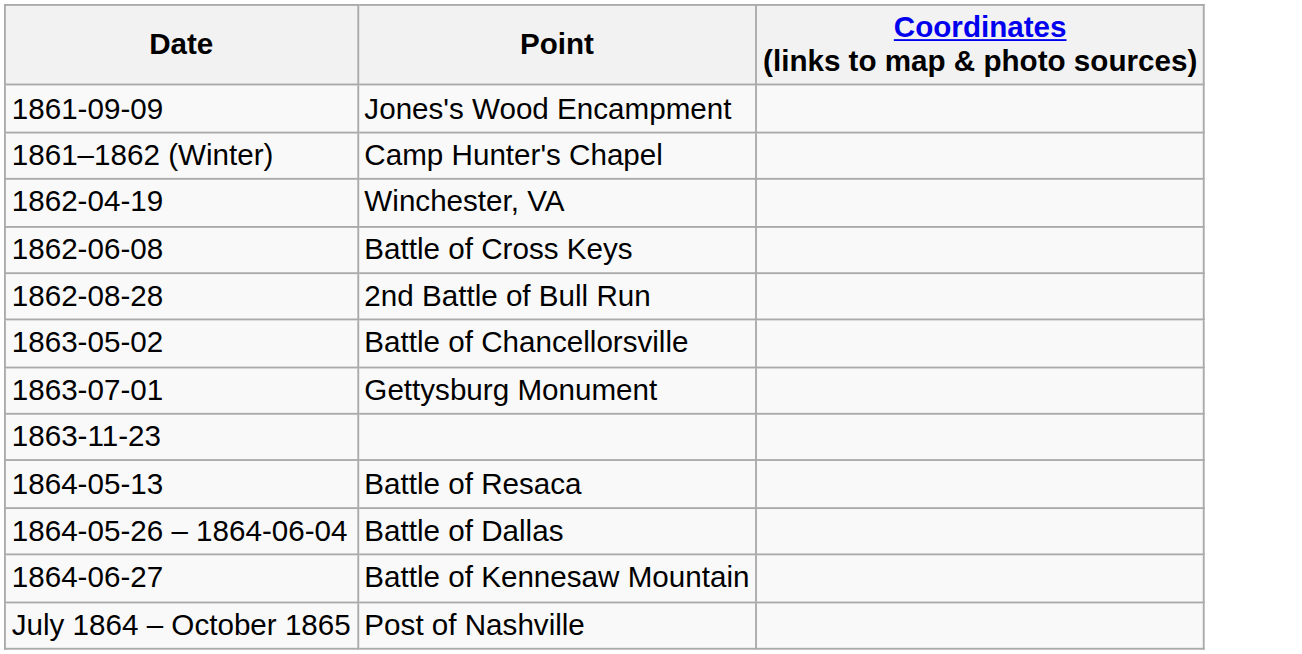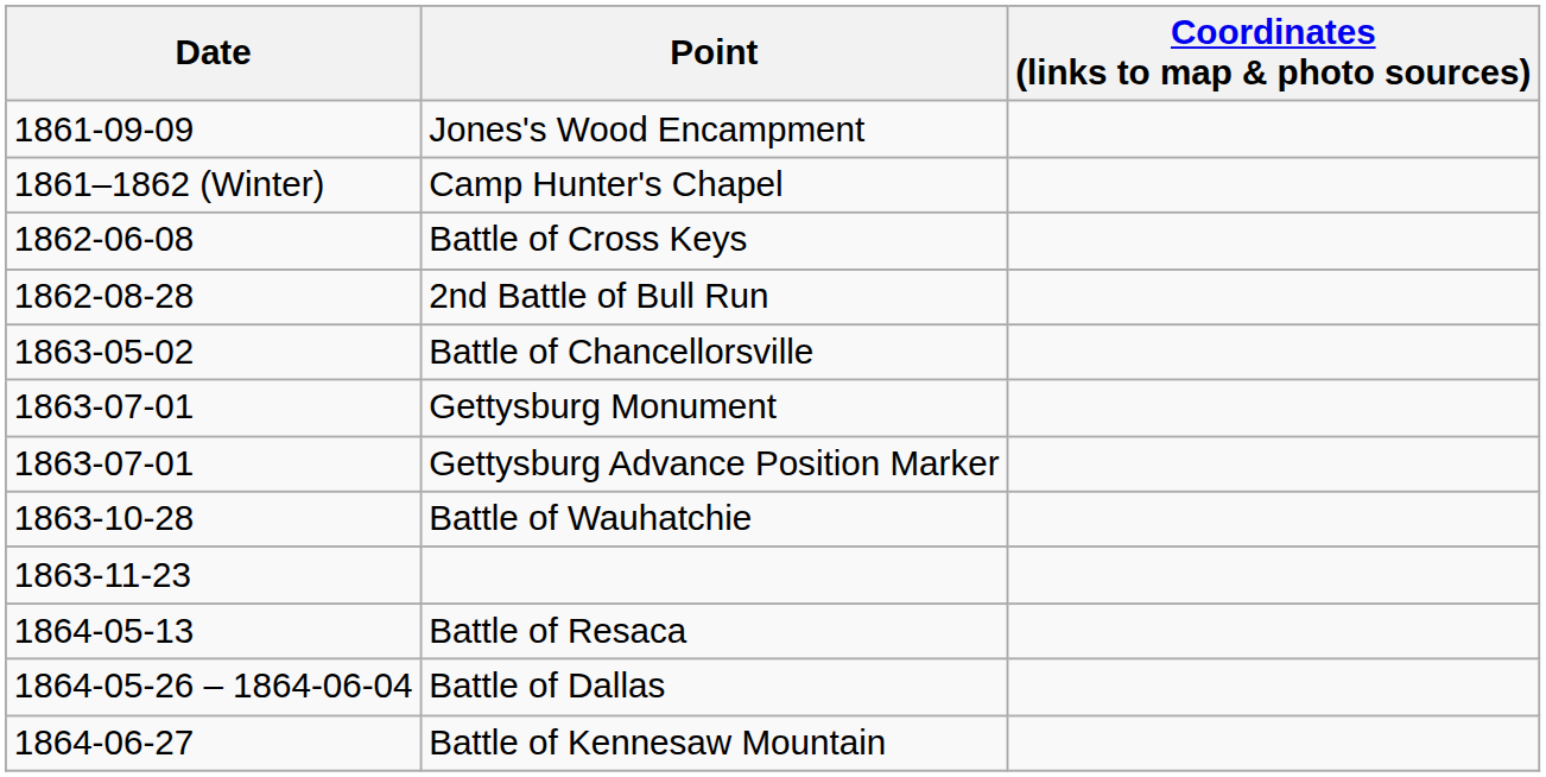 <table class="wikitable">
 <tr>
 <th>Date</th>
 <th>Point</th>
 <th><a href='#'>Coordinates</a><br>(links to map & photo sources)</th>
 </tr>
 <tr>
 <td>1861-09-09</td>
 <td>Jones's Wood Encampment</td>
 <td></td>
 </tr>
 <tr>
 <td>1861–1862 (Winter)</td>
 <td>Camp Hunter's Chapel</td>
-<td></td>
-</tr>
-<tr>
-<td>1862-04-19</td>
-<td>Winchester, VA</td>
 <td></td>
 </tr>
 <tr>
 <td>1862-06-08</td>
 <td>Battle of Cross Keys</td>
 <td></td>
 </tr>
 <tr>
 <td>1862-08-28</td>
 <td>2nd Battle of Bull Run</td>
 <td></td>
 </tr>
 <tr>
 <td>1863-05-02</td>
 <td>Battle of Chancellorsville</td>
 <td></td>
 </tr>
 <tr>
 <td>1863-07-01</td>
 <td>Gettysburg Monument</td>
 <td></td>
 </tr>
 <tr>
+<td>1863-07-01</td>
+<td>Gettysburg Advance Position Marker</td>
+<td></td>
+</tr>
+<tr>
+<td>1863-10-28</td>
+<td>Battle of Wauhatchie</td>
+<td></td>
+</tr>
+<tr>
 <td>1863-11-23</td>
 <td></td>
 <td></td>
 </tr>
 <tr>
 <td>1864-05-13</td>
 <td>Battle of Resaca</td>
 <td></td>
 </tr>
 <tr>
 <td>1864-05-26 – 1864-06-04</td>
 <td>Battle of Dallas</td>
 <td></td>
 </tr>
 <tr>
 <td>1864-06-27</td>
 <td>Battle of Kennesaw Mountain</td>
 <td></td>
 </tr>
-<tr>
-<td>July 1864 – October 1865</td>
-<td>Post of Nashville</td>
-<td></td>
-</tr>
 </table>
